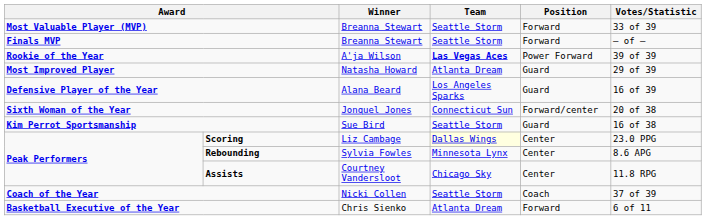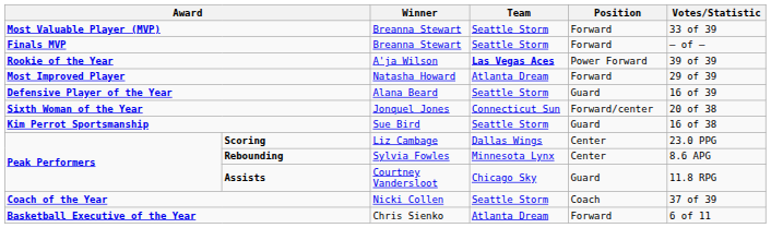 <table class="wikitable" style="width: 80%">
 <tr>
 <th colspan=2 width=150>Award</th>
 <th width=125>Winner</th>
 <th width="125">Team</th>
 <th width="125">Position</th>
 <th width=125>Votes/Statistic</th>
 </tr>
 <tr>
 <td colspan=2><strong><a href='#'>Most Valuable Player (MVP)</a></strong></td>
 <td><a href='#'>Breanna Stewart</a></td>
 <td><a href='#'>Seattle Storm</a></td>
 <td>Forward</td>
 <td>33 of 39</td>
 </tr>
 <tr>
 <td colspan=2><strong><a href='#'>Finals MVP</a></strong></td>
 <td><a href='#'>Breanna Stewart</a></td>
 <td><a href='#'>Seattle Storm</a></td>
 <td>Forward</td>
 <td>– of –</td>
 </tr>
 <tr>
 <td colspan=2><strong><a href='#'>Rookie of the Year</a></strong></td>
 <td><a href='#'>A'ja Wilson</a></td>
 <td><strong><a href='#'>Las Vegas Aces</a></strong></td>
 <td>Power Forward</td>
 <td>39 of 39</td>
 </tr>
 <tr>
 <td colspan=2><strong><a href='#'>Most Improved Player</a></strong></td>
 <td><a href='#'>Natasha Howard</a></td>
 <td><a href='#'>Atlanta Dream</a></td>
-<td>Guard</td>
+<td>Forward</td>
 <td>29 of 39</td>
 </tr>
 <tr>
 <td colspan=2><strong><a href='#'>Defensive Player of the Year</a></strong></td>
 <td><a href='#'>Alana Beard</a></td>
-<td><a href='#'>Los Angeles Sparks</a></td>
+<td><a href='#'>Seattle Storm</a></td>
 <td>Guard</td>
 <td>16 of 39</td>
 </tr>
 <tr>
 <td colspan=2><strong><a href='#'>Sixth Woman of the Year</a></strong></td>
 <td><a href='#'>Jonquel Jones</a></td>
 <td><a href='#'>Connecticut Sun</a></td>
 <td>Forward/center</td>
 <td>20 of 38</td>
 </tr>
 <tr>
 <td colspan=2><strong><a href='#'>Kim Perrot Sportsmanship</a></strong></td>
 <td><a href='#'>Sue Bird</a></td>
 <td><a href='#'>Seattle Storm</a></td>
 <td>Guard</td>
 <td>16 of 38</td>
 </tr>
 <tr>
 <td rowspan="3"><strong><a href='#'>Peak Performers</a></strong></td>
 <td><strong>Scoring</strong></td>
 <td><a href='#'>Liz Cambage</a></td>
-<td style="background: lightyellow;"><a href='#'>Dallas Wings</a></td>
+<td><a href='#'>Dallas Wings</a></td>
 <td>Center</td>
 <td>23.0 PPG</td>
 </tr>
 <tr>
 <td><strong>Rebounding</strong></td>
 <td><a href='#'>Sylvia Fowles</a></td>
 <td><a href='#'>Minnesota Lynx</a></td>
 <td>Center</td>
 <td>8.6 APG</td>
 </tr>
 <tr>
 <td><strong>Assists</strong></td>
 <td><a href='#'>Courtney Vandersloot</a></td>
 <td><a href='#'>Chicago Sky</a></td>
-<td>Center</td>
+<td>Guard</td>
 <td>11.8 RPG</td>
 </tr>
 <tr>
 <td colspan=2><strong><a href='#'>Coach of the Year</a></strong></td>
 <td><a href='#'>Nicki Collen</a></td>
 <td><a href='#'>Seattle Storm</a></td>
 <td>Coach</td>
 <td>37 of 39</td>
 </tr>
 <tr>
 <td colspan=2><strong><a href='#'>Basketball Executive of the Year</a></strong></td>
 <td>Chris Sienko</td>
 <td><a href='#'>Atlanta Dream</a></td>
 <td>Forward</td>
 <td>6 of 11</td>
 </tr>
 </table>
